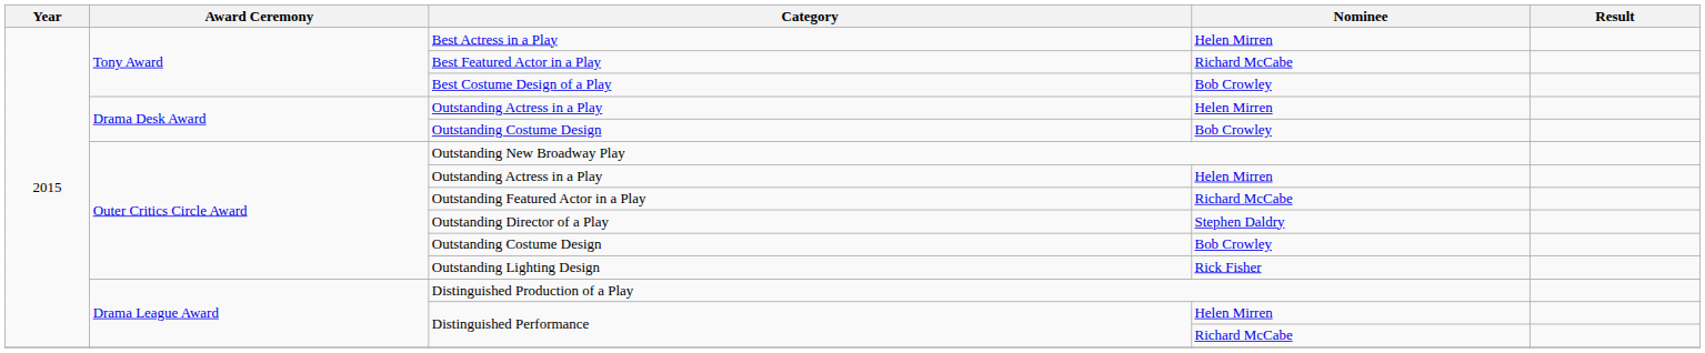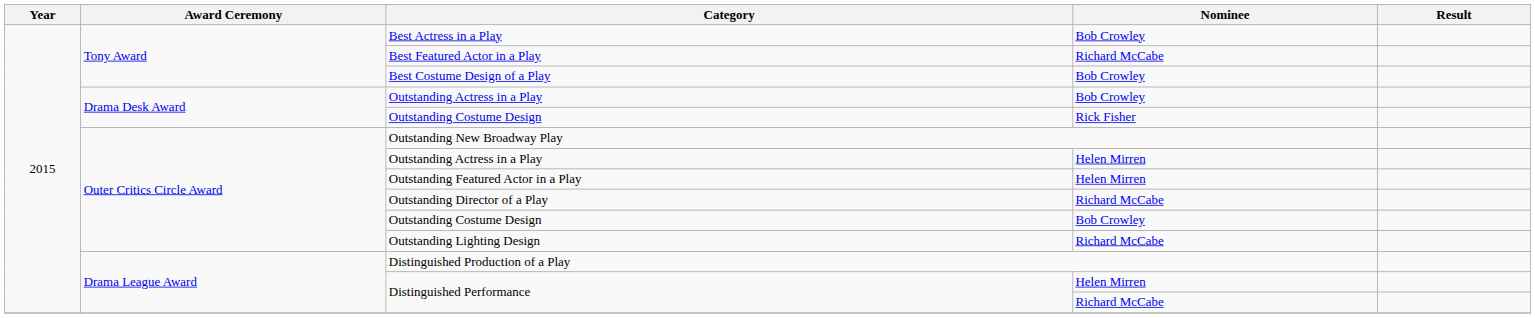 <table class="wikitable" width="95%">
 <tr>
 <th width="5%">Year</th>
 <th width="20%">Award Ceremony</th>
 <th width="45%">Category</th>
 <th width="20%">Nominee</th>
 <th width="10%">Result</th>
 </tr>
 <tr>
 <td rowspan="14" align="center">2015</td>
 <td rowspan="3"><a href='#'>Tony Award</a></td>
 <td><a href='#'>Best Actress in a Play</a></td>
-<td><a href='#'>Helen Mirren</a></td>
+<td><a href='#'>Bob Crowley</a></td>
 <td></td>
 </tr>
 <tr>
 <td><a href='#'>Best Featured Actor in a Play</a></td>
 <td><a href='#'>Richard McCabe</a></td>
 <td></td>
 </tr>
 <tr>
 <td><a href='#'>Best Costume Design of a Play</a></td>
 <td><a href='#'>Bob Crowley</a></td>
 <td></td>
 </tr>
 <tr>
 <td rowspan="2"><a href='#'>Drama Desk Award</a></td>
 <td><a href='#'>Outstanding Actress in a Play</a></td>
-<td><a href='#'>Helen Mirren</a></td>
+<td><a href='#'>Bob Crowley</a></td>
 <td></td>
 </tr>
 <tr>
 <td><a href='#'>Outstanding Costume Design</a></td>
-<td><a href='#'>Bob Crowley</a></td>
+<td><a href='#'>Rick Fisher</a></td>
 <td></td>
 </tr>
 <tr>
 <td rowspan="6"><a href='#'>Outer Critics Circle Award</a></td>
 <td colspan="2">Outstanding New Broadway Play</td>
 <td></td>
 </tr>
 <tr>
 <td>Outstanding Actress in a Play</td>
 <td><a href='#'>Helen Mirren</a></td>
 <td></td>
 </tr>
 <tr>
 <td>Outstanding Featured Actor in a Play</td>
-<td><a href='#'>Richard McCabe</a></td>
+<td><a href='#'>Helen Mirren</a></td>
 <td></td>
 </tr>
 <tr>
 <td>Outstanding Director of a Play</td>
-<td><a href='#'>Stephen Daldry</a></td>
+<td><a href='#'>Richard McCabe</a></td>
 <td></td>
 </tr>
 <tr>
 <td>Outstanding Costume Design</td>
 <td><a href='#'>Bob Crowley</a></td>
 <td></td>
 </tr>
 <tr>
 <td>Outstanding Lighting Design</td>
-<td><a href='#'>Rick Fisher</a></td>
+<td><a href='#'>Richard McCabe</a></td>
 <td></td>
 </tr>
 <tr>
 <td rowspan="3"><a href='#'>Drama League Award</a></td>
 <td colspan="2">Distinguished Production of a Play</td>
 <td></td>
 </tr>
 <tr>
 <td rowspan="2">Distinguished Performance</td>
 <td><a href='#'>Helen Mirren</a></td>
 <td></td>
 </tr>
 <tr>
 <td><a href='#'>Richard McCabe</a></td>
 <td></td>
 </tr>
 <tr>
 </tr>
 </table>
